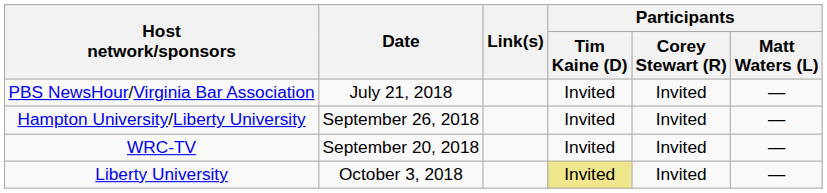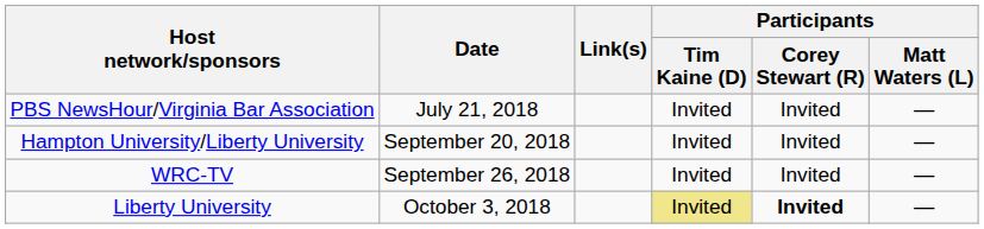 <table class="wikitable">
 <tr>
 <th rowspan="2">Host<br>network/sponsors</th>
 <th rowspan="2">Date</th>
 <th rowspan="2">Link(s)</th>
 <th colspan="3">Participants</th>
 </tr>
 <tr>
 <th>Tim<br>Kaine (D)</th>
 <th>Corey<br>Stewart (R)</th>
 <th>Matt<br>Waters (L)</th>
 </tr>
 <tr>
 <td align="center"><a href='#'>PBS NewsHour</a>/<a href='#'>Virginia Bar Association</a></td>
 <td align="center">July 21, 2018</td>
 <td align="center"></td>
 <td align="center">Invited</td>
 <td align="center">Invited</td>
 <td align="center">—</td>
 </tr>
 <tr>
 <td align="center"><a href='#'>Hampton University</a>/<a href='#'>Liberty University</a></td>
-<td align="center">September 26, 2018</td>
+<td align="center">September 20, 2018</td>
 <td align="center"></td>
 <td align="center">Invited</td>
 <td align="center">Invited</td>
 <td align="center">—</td>
 </tr>
 <tr>
 <td align="center"><a href='#'>WRC-TV</a></td>
-<td align="center">September 20, 2018</td>
+<td align="center">September 26, 2018</td>
 <td align="center"></td>
 <td align="center">Invited</td>
 <td align="center">Invited</td>
 <td align="center">—</td>
 </tr>
 <tr>
 <td align="center"><a href='#'>Liberty University</a></td>
 <td align="center">October 3, 2018</td>
 <td align="center"></td>
 <td align="center" style="background: khaki;">Invited</td>
-<td align="center">Invited</td>
+<td align="center"><strong>Invited</strong></td>
 <td align="center">—</td>
 </tr>
 </table>
